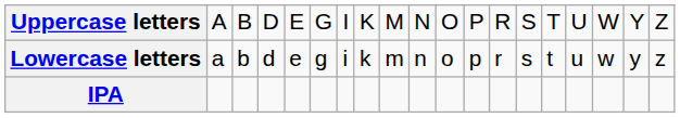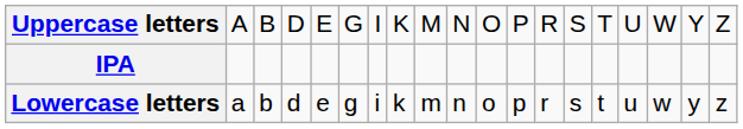 <table class="wikitable">
 <tr>
 <th><a href='#'>Uppercase</a> letters</th>
 <td>A</td>
 <td>B</td>
 <td>D</td>
 <td>E</td>
 <td>G</td>
 <td>I</td>
 <td>K</td>
 <td>M</td>
 <td>N</td>
 <td>O</td>
 <td>P</td>
 <td>R</td>
 <td>S</td>
 <td>T</td>
 <td>U</td>
 <td>W</td>
 <td>Y</td>
 <td>Z</td>
 </tr>
 <tr>
+<th><a href='#'>IPA</a></th>
+<td></td>
+<td></td>
+<td></td>
+<td></td>
+<td></td>
+<td></td>
+<td></td>
+<td></td>
+<td></td>
+<td></td>
+<td></td>
+<td></td>
+<td></td>
+<td></td>
+<td></td>
+<td></td>
+<td></td>
+<td></td>
+</tr>
+<tr>
 <th><a href='#'>Lowercase</a> letters</th>
 <td>a</td>
 <td>b</td>
 <td>d</td>
 <td>e</td>
 <td>g</td>
 <td>i</td>
 <td>k</td>
 <td>m</td>
 <td>n</td>
 <td>o</td>
 <td>p</td>
 <td>r</td>
 <td>s</td>
 <td>t</td>
 <td>u</td>
 <td>w</td>
 <td>y</td>
 <td>z</td>
 </tr>
-<tr>
-<th><a href='#'>IPA</a></th>
-<td></td>
-<td></td>
-<td></td>
-<td></td>
-<td></td>
-<td></td>
-<td></td>
-<td></td>
-<td></td>
-<td></td>
-<td></td>
-<td></td>
-<td></td>
-<td></td>
-<td></td>
-<td></td>
-<td></td>
-<td></td>
-</tr>
 </table>
